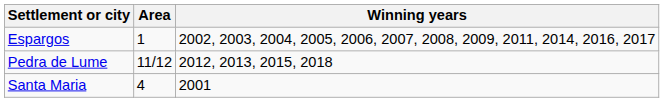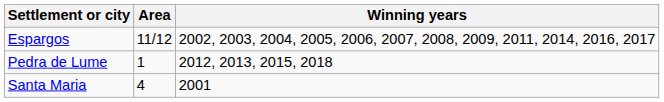 <table class="wikitable">
 <tr>
 <th>Settlement or city</th>
 <th>Area</th>
 <th>Winning years</th>
 </tr>
 <tr>
 <td><a href='#'>Espargos</a></td>
-<td>1</td>
+<td>11/12</td>
 <td>2002, 2003, 2004, 2005, 2006, 2007, 2008, 2009, 2011, 2014, 2016, 2017</td>
 </tr>
 <tr>
 <td><a href='#'>Pedra de Lume</a></td>
-<td>11/12</td>
+<td>1</td>
 <td>2012, 2013, 2015, 2018</td>
 </tr>
 <tr>
 <td><a href='#'>Santa Maria</a></td>
 <td>4</td>
 <td>2001</td>
 </tr>
 </table>
